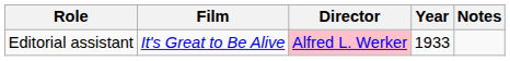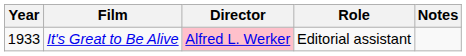 <table class="wikitable">
 <tr>
-<th>Role</th>
+<th>Year</th>
 <th>Film</th>
 <th>Director</th>
-<th>Year</th>
+<th>Role</th>
 <th>Notes</th>
 </tr>
 <tr>
-<td>Editorial assistant</td>
+<td>1933</td>
 <td><em><a href='#'>It's Great to Be Alive</a></em></td>
 <td style="background: pink;"><a href='#'>Alfred L. Werker</a></td>
-<td>1933</td>
+<td>Editorial assistant</td>
 <td><small></small></td>
 </tr>
 </table>
